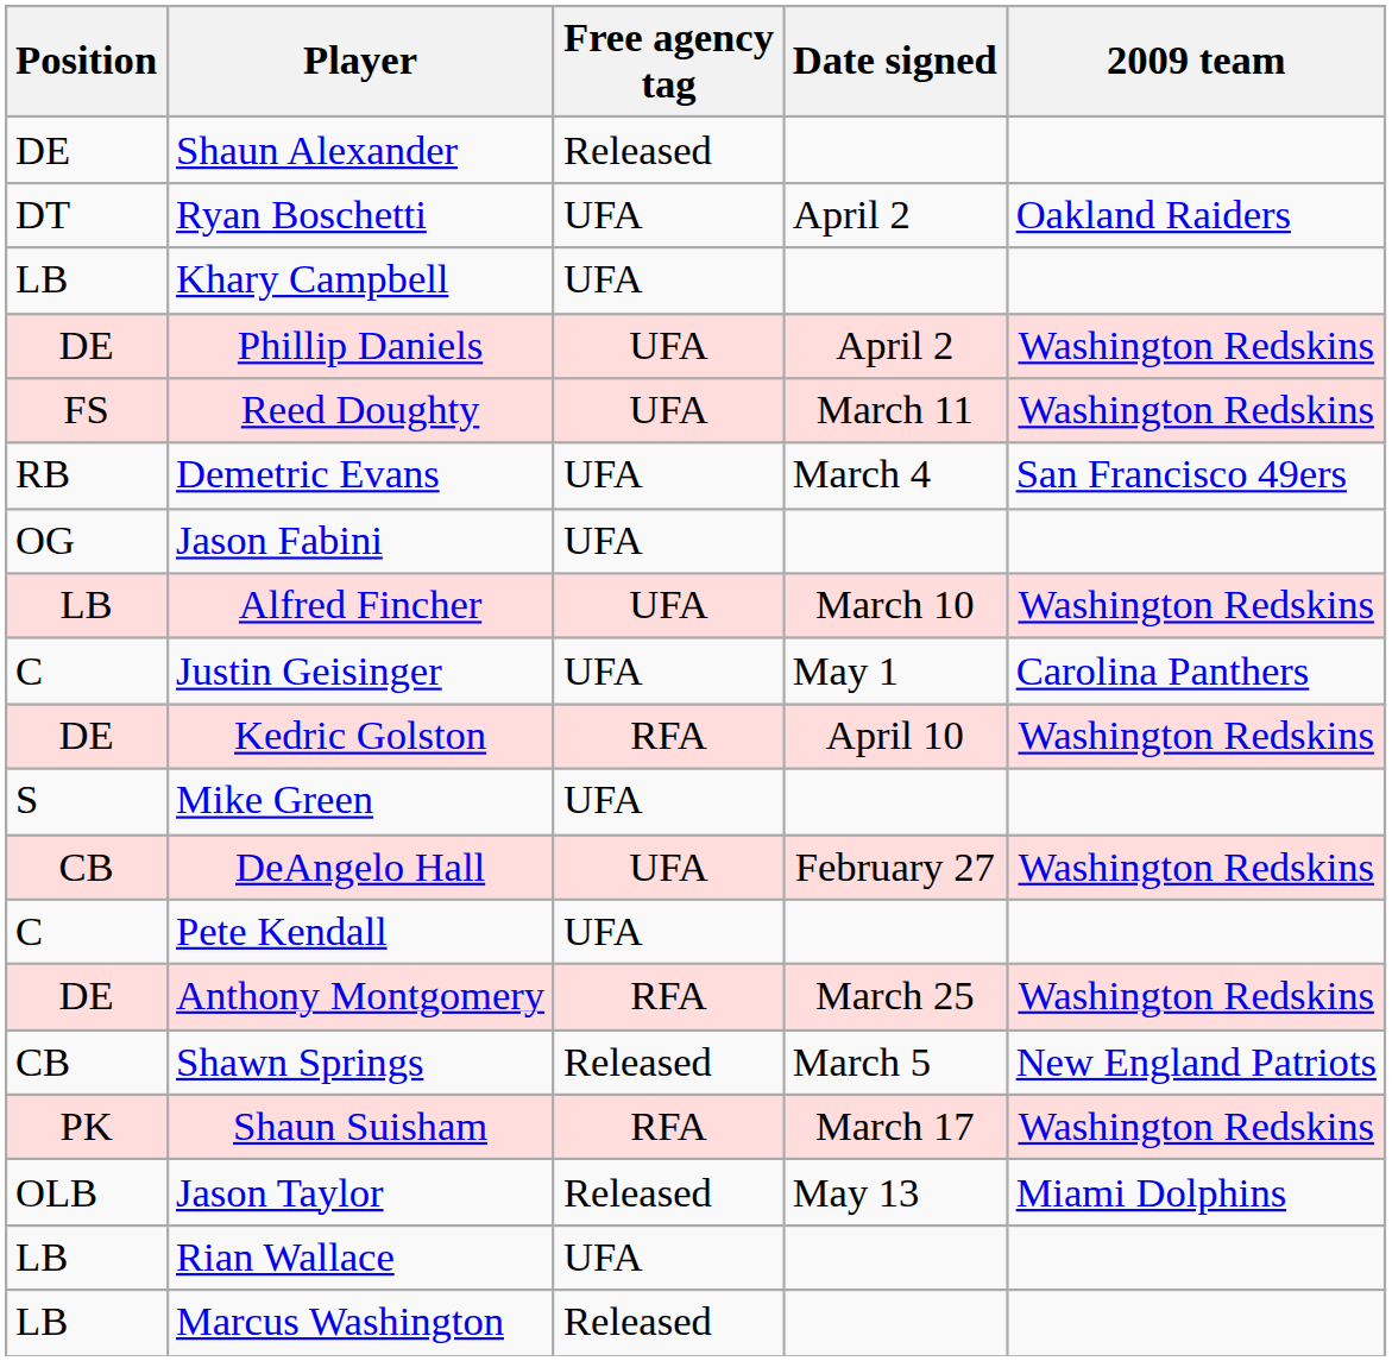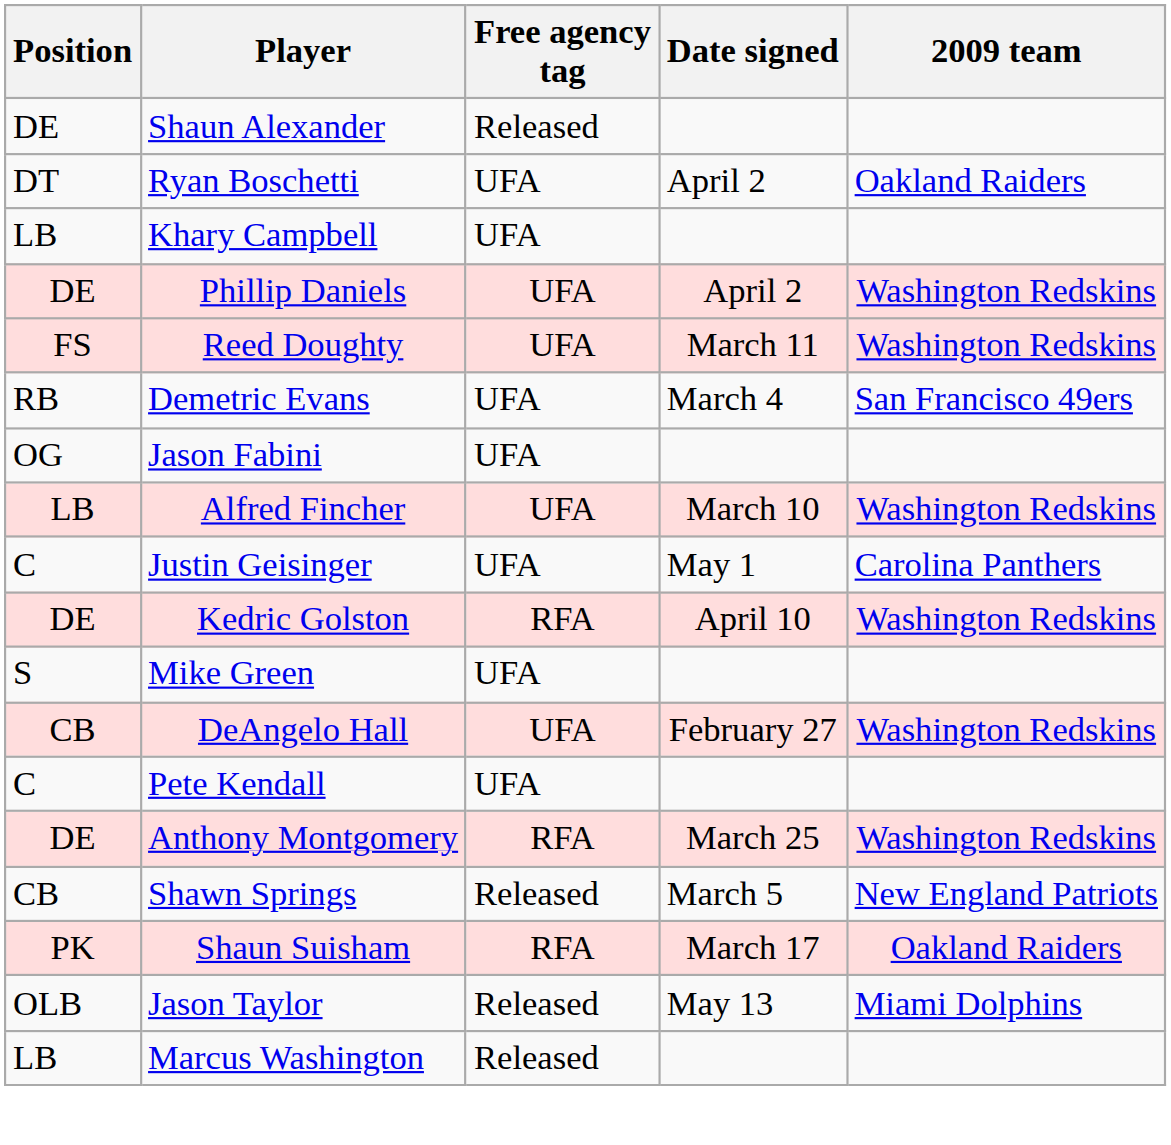 <table class="wikitable">
 <tr>
 <th>Position</th>
 <th>Player</th>
 <th>Free agency<br>tag</th>
 <th>Date signed</th>
 <th>2009 team</th>
 </tr>
 <tr style= align="center">
 <td>DE</td>
 <td><a href='#'>Shaun Alexander</a></td>
 <td>Released</td>
 <td></td>
 <td></td>
 </tr>
 <tr style= align="center">
 <td>DT</td>
 <td><a href='#'>Ryan Boschetti</a></td>
 <td>UFA</td>
 <td>April 2</td>
 <td><a href='#'>Oakland Raiders</a></td>
 </tr>
 <tr style= align="center">
 <td>LB</td>
 <td><a href='#'>Khary Campbell</a></td>
 <td>UFA</td>
 <td></td>
 <td></td>
 </tr>
 <tr style="background: #ffdddd;" align="center">
 <td>DE</td>
 <td><a href='#'>Phillip Daniels</a></td>
 <td>UFA</td>
 <td>April 2</td>
 <td><a href='#'>Washington Redskins</a></td>
 </tr>
 <tr style="background: #ffdddd;" align="center">
 <td>FS</td>
 <td><a href='#'>Reed Doughty</a></td>
 <td>UFA</td>
 <td>March 11</td>
 <td><a href='#'>Washington Redskins</a></td>
 </tr>
 <tr style= align="center">
 <td>RB</td>
 <td><a href='#'>Demetric Evans</a></td>
 <td>UFA</td>
 <td>March 4</td>
 <td><a href='#'>San Francisco 49ers</a></td>
 </tr>
 <tr style= align="center">
 <td>OG</td>
 <td><a href='#'>Jason Fabini</a></td>
 <td>UFA</td>
 <td></td>
 <td></td>
 </tr>
 <tr style="background: #ffdddd;" align="center">
 <td>LB</td>
 <td><a href='#'>Alfred Fincher</a></td>
 <td>UFA</td>
 <td>March 10</td>
 <td><a href='#'>Washington Redskins</a></td>
 </tr>
 <tr style= align="center">
 <td>C</td>
 <td><a href='#'>Justin Geisinger</a></td>
 <td>UFA</td>
 <td>May 1</td>
 <td><a href='#'>Carolina Panthers</a></td>
 </tr>
 <tr style="background: #ffdddd;" align="center">
 <td>DE</td>
 <td><a href='#'>Kedric Golston</a></td>
 <td>RFA</td>
 <td>April 10</td>
 <td><a href='#'>Washington Redskins</a></td>
 </tr>
 <tr style= align="center">
 <td>S</td>
 <td><a href='#'>Mike Green</a></td>
 <td>UFA</td>
 <td></td>
 <td></td>
 </tr>
 <tr style="background: #ffdddd;" align="center">
 <td>CB</td>
 <td><a href='#'>DeAngelo Hall</a></td>
 <td>UFA</td>
 <td>February 27</td>
 <td><a href='#'>Washington Redskins</a></td>
 </tr>
 <tr style= align="center">
 <td>C</td>
 <td><a href='#'>Pete Kendall</a></td>
 <td>UFA</td>
 <td></td>
 <td></td>
 </tr>
 <tr style="background: #ffdddd;" align="center">
 <td>DE</td>
 <td><a href='#'>Anthony Montgomery</a></td>
 <td>RFA</td>
 <td>March 25</td>
 <td><a href='#'>Washington Redskins</a></td>
 </tr>
 <tr style= align="center">
 <td>CB</td>
 <td><a href='#'>Shawn Springs</a></td>
 <td>Released</td>
 <td>March 5</td>
 <td><a href='#'>New England Patriots</a></td>
 </tr>
 <tr style="background: #ffdddd;" align="center">
 <td>PK</td>
 <td><a href='#'>Shaun Suisham</a></td>
 <td>RFA</td>
 <td>March 17</td>
-<td><a href='#'>Washington Redskins</a></td>
+<td><a href='#'>Oakland Raiders</a></td>
 </tr>
 <tr style= align="center">
 <td>OLB</td>
 <td><a href='#'>Jason Taylor</a></td>
 <td>Released</td>
 <td>May 13</td>
 <td><a href='#'>Miami Dolphins</a></td>
 </tr>
 <tr style= align="center">
 <td>LB</td>
-<td><a href='#'>Rian Wallace</a></td>
-<td>UFA</td>
-<td></td>
-<td></td>
-</tr>
-<tr style= align="center">
-<td>LB</td>
 <td><a href='#'>Marcus Washington</a></td>
 <td>Released</td>
 <td></td>
 <td></td>
 </tr>
 </table>
